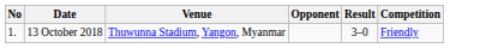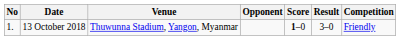 <table class="wikitable" style="font-size:85%;">
 <tr>
 <th>No</th>
 <th>Date</th>
 <th>Venue</th>
 <th>Opponent</th>
+<th>Score</th>
 <th>Result</th>
 <th>Competition</th>
 </tr>
 <tr>
 <td>1.</td>
 <td>13 October 2018</td>
 <td><a href='#'>Thuwunna Stadium</a>, <a href='#'>Yangon</a>, Myanmar</td>
 <td></td>
+<td align=center><strong>1</strong>–0</td>
 <td align=center>3–0</td>
 <td><a href='#'>Friendly</a></td>
 </tr>
 </table>
